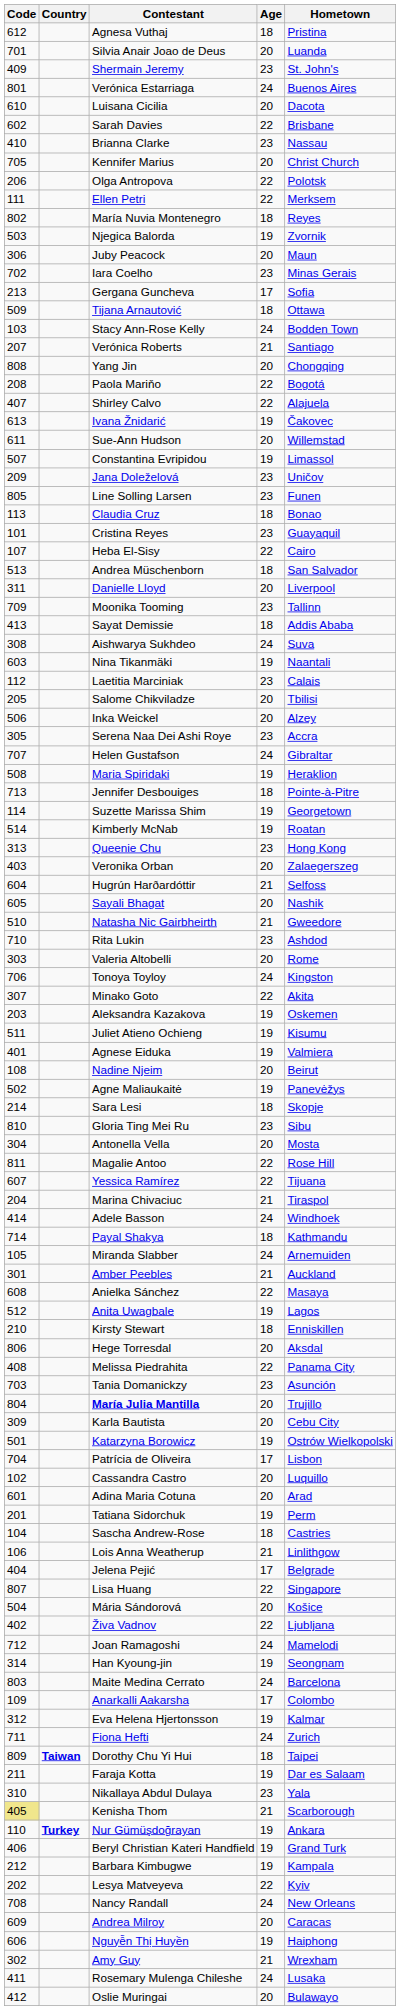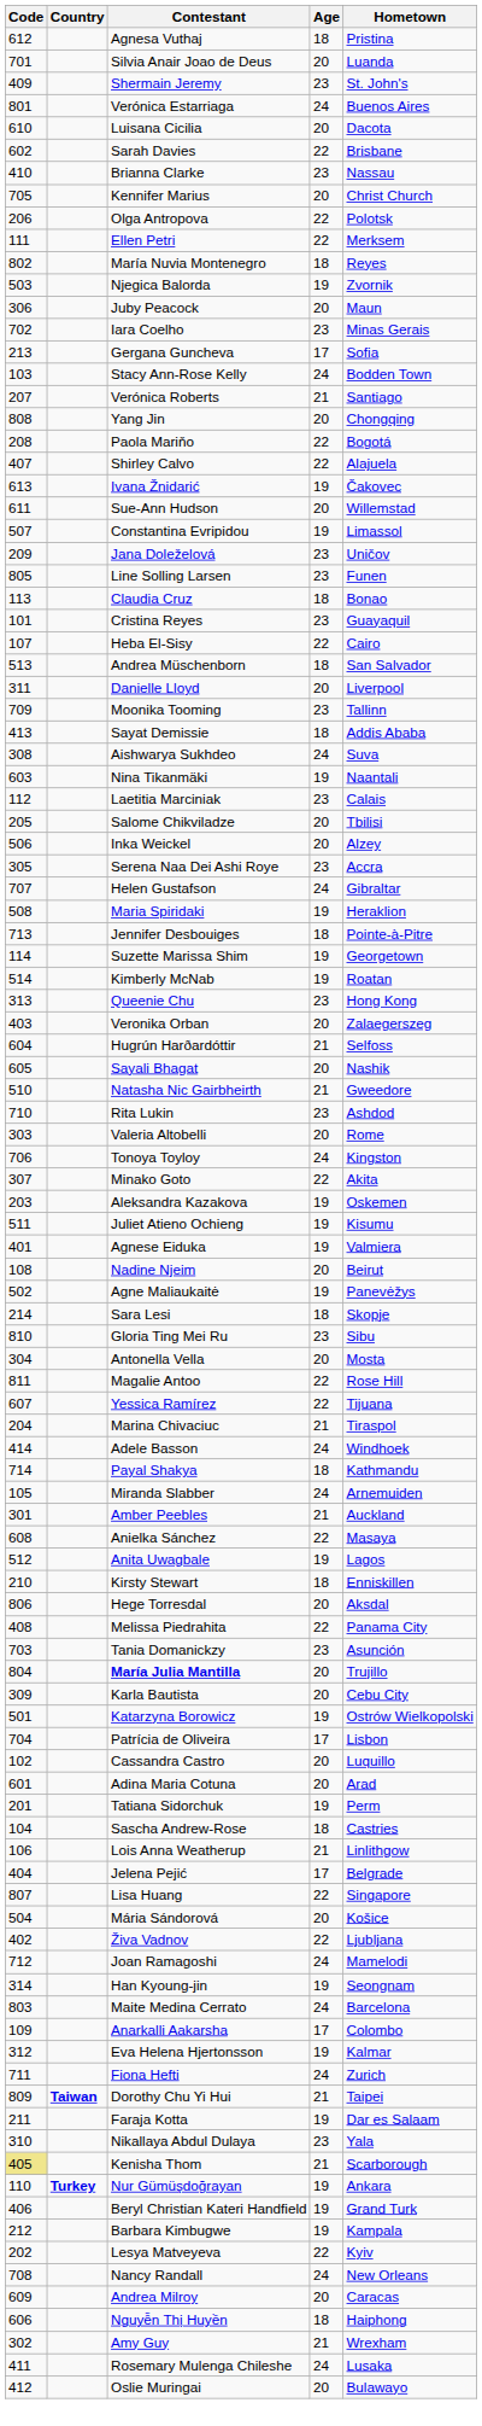 <table class="wikitable sortable" style="font-size:95%;">
 <tr>
 <th>Code</th>
 <th>Country</th>
 <th>Contestant</th>
 <th>Age</th>
 <th>Hometown</th>
 </tr>
 <tr>
 <td>612</td>
 <td><strong></strong></td>
 <td>Agnesa Vuthaj</td>
 <td>18</td>
 <td><a href='#'>Pristina</a></td>
 </tr>
 <tr>
 <td>701</td>
 <td><strong></strong></td>
 <td>Silvia Anair Joao de Deus</td>
 <td>20</td>
 <td><a href='#'>Luanda</a></td>
 </tr>
 <tr>
 <td>409</td>
 <td><strong></strong></td>
 <td><a href='#'>Shermain Jeremy</a></td>
 <td>23</td>
 <td><a href='#'>St. John's</a></td>
 </tr>
 <tr>
 <td>801</td>
 <td><strong></strong></td>
 <td>Verónica Estarriaga</td>
 <td>24</td>
 <td><a href='#'>Buenos Aires</a></td>
 </tr>
 <tr>
 <td>610</td>
 <td><strong></strong></td>
 <td>Luisana Cicilia</td>
 <td>20</td>
 <td><a href='#'>Dacota</a></td>
 </tr>
 <tr>
 <td>602</td>
 <td><strong></strong></td>
 <td>Sarah Davies</td>
 <td>22</td>
 <td><a href='#'>Brisbane</a></td>
 </tr>
 <tr>
 <td>410</td>
 <td><strong></strong></td>
 <td>Brianna Clarke</td>
 <td>23</td>
 <td><a href='#'>Nassau</a></td>
 </tr>
 <tr>
 <td>705</td>
 <td><strong></strong></td>
 <td>Kennifer Marius</td>
 <td>20</td>
 <td><a href='#'>Christ Church</a></td>
 </tr>
 <tr>
 <td>206</td>
 <td><strong></strong></td>
 <td>Olga Antropova</td>
 <td>22</td>
 <td><a href='#'>Polotsk</a></td>
 </tr>
 <tr>
 <td>111</td>
 <td><strong></strong></td>
 <td><a href='#'>Ellen Petri</a></td>
 <td>22</td>
 <td><a href='#'>Merksem</a></td>
 </tr>
 <tr>
 <td>802</td>
 <td><strong></strong></td>
 <td>María Nuvia Montenegro</td>
 <td>18</td>
 <td><a href='#'>Reyes</a></td>
 </tr>
 <tr>
 <td>503</td>
 <td><strong></strong></td>
 <td>Njegica Balorda</td>
 <td>19</td>
 <td><a href='#'>Zvornik</a></td>
 </tr>
 <tr>
 <td>306</td>
 <td><strong></strong></td>
 <td>Juby Peacock</td>
 <td>20</td>
 <td><a href='#'>Maun</a></td>
 </tr>
 <tr>
 <td>702</td>
 <td><strong></strong></td>
 <td>Iara Coelho</td>
 <td>23</td>
 <td><a href='#'>Minas Gerais</a></td>
 </tr>
 <tr>
 <td>213</td>
 <td><strong></strong></td>
 <td>Gergana Guncheva</td>
 <td>17</td>
 <td><a href='#'>Sofia</a></td>
-</tr>
-<tr>
-<td>509</td>
-<td><strong></strong></td>
-<td><a href='#'>Tijana Arnautović</a></td>
-<td>18</td>
-<td><a href='#'>Ottawa</a></td>
 </tr>
 <tr>
 <td>103</td>
 <td><strong></strong></td>
 <td>Stacy Ann-Rose Kelly</td>
 <td>24</td>
 <td><a href='#'>Bodden Town</a></td>
 </tr>
 <tr>
 <td>207</td>
 <td><strong></strong></td>
 <td>Verónica Roberts</td>
 <td>21</td>
 <td><a href='#'>Santiago</a></td>
 </tr>
 <tr>
 <td>808</td>
 <td><strong></strong></td>
 <td>Yang Jin</td>
 <td>20</td>
 <td><a href='#'>Chongqing</a></td>
 </tr>
 <tr>
 <td>208</td>
 <td><strong></strong></td>
 <td>Paola Mariňo</td>
 <td>22</td>
 <td><a href='#'>Bogotá</a></td>
 </tr>
 <tr>
 <td>407</td>
 <td><strong></strong></td>
 <td>Shirley Calvo</td>
 <td>22</td>
 <td><a href='#'>Alajuela</a></td>
 </tr>
 <tr>
 <td>613</td>
 <td><strong></strong></td>
 <td><a href='#'>Ivana Žnidarić</a></td>
 <td>19</td>
 <td><a href='#'>Čakovec</a></td>
 </tr>
 <tr>
 <td>611</td>
 <td><strong></strong></td>
 <td>Sue-Ann Hudson</td>
 <td>20</td>
 <td><a href='#'>Willemstad</a></td>
 </tr>
 <tr>
 <td>507</td>
 <td><strong></strong></td>
 <td>Constantina Evripidou</td>
 <td>19</td>
 <td><a href='#'>Limassol</a></td>
 </tr>
 <tr>
 <td>209</td>
 <td><strong></strong></td>
 <td><a href='#'>Jana Doleželová</a></td>
 <td>23</td>
 <td><a href='#'>Uničov</a></td>
 </tr>
 <tr>
 <td>805</td>
 <td><strong></strong></td>
 <td>Line Solling Larsen</td>
 <td>23</td>
 <td><a href='#'>Funen</a></td>
 </tr>
 <tr>
 <td>113</td>
 <td><strong></strong></td>
 <td><a href='#'>Claudia Cruz</a></td>
 <td>18</td>
 <td><a href='#'>Bonao</a></td>
 </tr>
 <tr>
 <td>101</td>
 <td><strong></strong></td>
 <td>Cristina Reyes</td>
 <td>23</td>
 <td><a href='#'>Guayaquil</a></td>
 </tr>
 <tr>
 <td>107</td>
 <td><strong></strong></td>
 <td>Heba El-Sisy</td>
 <td>22</td>
 <td><a href='#'>Cairo</a></td>
 </tr>
 <tr>
 <td>513</td>
 <td><strong></strong></td>
 <td>Andrea Müschenborn</td>
 <td>18</td>
 <td><a href='#'>San Salvador</a></td>
 </tr>
 <tr>
 <td>311</td>
 <td><strong></strong></td>
 <td><a href='#'>Danielle Lloyd</a></td>
 <td>20</td>
 <td><a href='#'>Liverpool</a></td>
 </tr>
 <tr>
 <td>709</td>
 <td><strong></strong></td>
 <td>Moonika Tooming</td>
 <td>23</td>
 <td><a href='#'>Tallinn</a></td>
 </tr>
 <tr>
 <td>413</td>
 <td><strong></strong></td>
 <td>Sayat Demissie</td>
 <td>18</td>
 <td><a href='#'>Addis Ababa</a></td>
 </tr>
 <tr>
 <td>308</td>
 <td><strong></strong></td>
 <td>Aishwarya Sukhdeo</td>
 <td>24</td>
 <td><a href='#'>Suva</a></td>
 </tr>
 <tr>
 <td>603</td>
 <td><strong></strong></td>
 <td>Nina Tikanmäki</td>
 <td>19</td>
 <td><a href='#'>Naantali</a></td>
 </tr>
 <tr>
 <td>112</td>
 <td><strong></strong></td>
 <td>Laetitia Marciniak</td>
 <td>23</td>
 <td><a href='#'>Calais</a></td>
 </tr>
 <tr>
 <td>205</td>
 <td><strong></strong></td>
 <td>Salome Chikviladze</td>
 <td>20</td>
 <td><a href='#'>Tbilisi</a></td>
 </tr>
 <tr>
 <td>506</td>
 <td><strong></strong></td>
 <td>Inka Weickel</td>
 <td>20</td>
 <td><a href='#'>Alzey</a></td>
 </tr>
 <tr>
 <td>305</td>
 <td><strong></strong></td>
 <td>Serena Naa Dei Ashi Roye</td>
 <td>23</td>
 <td><a href='#'>Accra</a></td>
 </tr>
 <tr>
 <td>707</td>
 <td><strong></strong></td>
 <td>Helen Gustafson</td>
 <td>24</td>
 <td><a href='#'>Gibraltar</a></td>
 </tr>
 <tr>
 <td>508</td>
 <td><strong></strong></td>
 <td><a href='#'>Maria Spiridaki</a></td>
 <td>19</td>
 <td><a href='#'>Heraklion</a></td>
 </tr>
 <tr>
 <td>713</td>
 <td><strong></strong></td>
 <td>Jennifer Desbouiges</td>
 <td>18</td>
 <td><a href='#'>Pointe-à-Pitre</a></td>
 </tr>
 <tr>
 <td>114</td>
 <td><strong></strong></td>
 <td>Suzette Marissa Shim</td>
 <td>19</td>
 <td><a href='#'>Georgetown</a></td>
 </tr>
 <tr>
 <td>514</td>
 <td><strong></strong></td>
 <td>Kimberly  McNab</td>
 <td>19</td>
 <td><a href='#'>Roatan</a></td>
 </tr>
 <tr>
 <td>313</td>
 <td><strong></strong></td>
 <td><a href='#'>Queenie Chu</a></td>
 <td>23</td>
 <td><a href='#'>Hong Kong</a></td>
 </tr>
 <tr>
 <td>403</td>
 <td><strong></strong></td>
 <td>Veronika Orban</td>
 <td>20</td>
 <td><a href='#'>Zalaegerszeg</a></td>
 </tr>
 <tr>
 <td>604</td>
 <td><strong></strong></td>
 <td>Hugrún Harðardóttir</td>
 <td>21</td>
 <td><a href='#'>Selfoss</a></td>
 </tr>
 <tr>
 <td>605</td>
 <td><strong></strong></td>
 <td><a href='#'>Sayali Bhagat</a></td>
 <td>20</td>
 <td><a href='#'>Nashik</a></td>
 </tr>
 <tr>
 <td>510</td>
 <td><strong></strong></td>
 <td><a href='#'>Natasha Nic Gairbheirth</a></td>
 <td>21</td>
 <td><a href='#'>Gweedore</a></td>
 </tr>
 <tr>
 <td>710</td>
 <td><strong></strong></td>
 <td>Rita Lukin</td>
 <td>23</td>
 <td><a href='#'>Ashdod</a></td>
 </tr>
 <tr>
 <td>303</td>
 <td><strong></strong></td>
 <td>Valeria Altobelli</td>
 <td>20</td>
 <td><a href='#'>Rome</a></td>
 </tr>
 <tr>
 <td>706</td>
 <td><strong></strong></td>
 <td>Tonoya Toyloy</td>
 <td>24</td>
 <td><a href='#'>Kingston</a></td>
 </tr>
 <tr>
 <td>307</td>
 <td><strong></strong></td>
 <td>Minako Goto</td>
 <td>22</td>
 <td><a href='#'>Akita</a></td>
 </tr>
 <tr>
 <td>203</td>
 <td><strong></strong></td>
 <td>Aleksandra Kazakova</td>
 <td>19</td>
 <td><a href='#'>Oskemen</a></td>
 </tr>
 <tr>
 <td>511</td>
 <td><strong></strong></td>
 <td>Juliet Atieno Ochieng</td>
 <td>19</td>
 <td><a href='#'>Kisumu</a></td>
 </tr>
 <tr>
 <td>401</td>
 <td><strong></strong></td>
 <td>Agnese Eiduka</td>
 <td>19</td>
 <td><a href='#'>Valmiera</a></td>
 </tr>
 <tr>
 <td>108</td>
 <td><strong></strong></td>
 <td><a href='#'>Nadine Njeim</a></td>
 <td>20</td>
 <td><a href='#'>Beirut</a></td>
 </tr>
 <tr>
 <td>502</td>
 <td><strong></strong></td>
 <td>Agne Maliaukaitė</td>
 <td>19</td>
 <td><a href='#'>Panevėžys</a></td>
 </tr>
 <tr>
 <td>214</td>
 <td><strong></strong></td>
 <td>Sara Lesi</td>
 <td>18</td>
 <td><a href='#'>Skopje</a></td>
 </tr>
 <tr>
 <td>810</td>
 <td><strong></strong></td>
 <td>Gloria Ting Mei Ru</td>
 <td>23</td>
 <td><a href='#'>Sibu</a></td>
 </tr>
 <tr>
 <td>304</td>
 <td><strong></strong></td>
 <td>Antonella Vella</td>
 <td>20</td>
 <td><a href='#'>Mosta</a></td>
 </tr>
 <tr>
 <td>811</td>
 <td><strong></strong></td>
 <td>Magalie Antoo</td>
 <td>22</td>
 <td><a href='#'>Rose Hill</a></td>
 </tr>
 <tr>
 <td>607</td>
 <td><strong></strong></td>
 <td><a href='#'>Yessica Ramírez</a></td>
 <td>22</td>
 <td><a href='#'>Tijuana</a></td>
 </tr>
 <tr>
 <td>204</td>
 <td><strong></strong></td>
 <td>Marina Chivaciuc</td>
 <td>21</td>
 <td><a href='#'>Tiraspol</a></td>
 </tr>
 <tr>
 <td>414</td>
 <td><strong></strong></td>
 <td>Adele Basson</td>
 <td>24</td>
 <td><a href='#'>Windhoek</a></td>
 </tr>
 <tr>
 <td>714</td>
 <td><strong></strong></td>
 <td><a href='#'>Payal Shakya</a></td>
 <td>18</td>
 <td><a href='#'>Kathmandu</a></td>
 </tr>
 <tr>
 <td>105</td>
 <td><strong></strong></td>
 <td>Miranda Slabber</td>
 <td>24</td>
 <td><a href='#'>Arnemuiden</a></td>
 </tr>
 <tr>
 <td>301</td>
 <td><strong></strong></td>
 <td><a href='#'>Amber Peebles</a></td>
 <td>21</td>
 <td><a href='#'>Auckland</a></td>
 </tr>
 <tr>
 <td>608</td>
 <td><strong></strong></td>
 <td>Anielka Sánchez</td>
 <td>22</td>
 <td><a href='#'>Masaya</a></td>
 </tr>
 <tr>
 <td>512</td>
 <td><strong></strong></td>
 <td><a href='#'>Anita Uwagbale</a></td>
 <td>19</td>
 <td><a href='#'>Lagos</a></td>
 </tr>
 <tr>
 <td>210</td>
 <td><strong></strong></td>
 <td>Kirsty Stewart</td>
 <td>18</td>
 <td><a href='#'>Enniskillen</a></td>
 </tr>
 <tr>
 <td>806</td>
 <td><strong></strong></td>
 <td>Hege Torresdal</td>
 <td>20</td>
 <td><a href='#'>Aksdal</a></td>
 </tr>
 <tr>
 <td>408</td>
 <td><strong></strong></td>
 <td>Melissa Piedrahita</td>
 <td>22</td>
 <td><a href='#'>Panama City</a></td>
 </tr>
 <tr>
 <td>703</td>
 <td><strong></strong></td>
 <td>Tania Domanickzy</td>
 <td>23</td>
 <td><a href='#'>Asunción</a></td>
 </tr>
 <tr>
 <td>804</td>
 <td><strong></strong></td>
 <td><strong><a href='#'>María Julia Mantilla</a></strong></td>
 <td>20</td>
 <td><a href='#'>Trujillo</a></td>
 </tr>
 <tr>
 <td>309</td>
 <td><strong></strong></td>
 <td>Karla Bautista</td>
 <td>20</td>
 <td><a href='#'>Cebu City</a></td>
 </tr>
 <tr>
 <td>501</td>
 <td><strong></strong></td>
 <td><a href='#'>Katarzyna Borowicz</a></td>
 <td>19</td>
 <td><a href='#'>Ostrów Wielkopolski</a></td>
 </tr>
 <tr>
 <td>704</td>
 <td><strong></strong></td>
 <td>Patrícia de Oliveira</td>
 <td>17</td>
 <td><a href='#'>Lisbon</a></td>
 </tr>
 <tr>
 <td>102</td>
 <td><strong></strong></td>
 <td>Cassandra Castro</td>
 <td>20</td>
 <td><a href='#'>Luquillo</a></td>
 </tr>
 <tr>
 <td>601</td>
 <td><strong></strong></td>
 <td>Adina Maria Cotuna</td>
 <td>20</td>
 <td><a href='#'>Arad</a></td>
 </tr>
 <tr>
 <td>201</td>
 <td><strong></strong></td>
 <td>Tatiana Sidorchuk</td>
 <td>19</td>
 <td><a href='#'>Perm</a></td>
 </tr>
 <tr>
 <td>104</td>
 <td><strong></strong></td>
 <td>Sascha Andrew-Rose</td>
 <td>18</td>
 <td><a href='#'>Castries</a></td>
 </tr>
 <tr>
 <td>106</td>
 <td><strong></strong></td>
 <td>Lois Anna Weatherup</td>
 <td>21</td>
 <td><a href='#'>Linlithgow</a></td>
 </tr>
 <tr>
 <td>404</td>
 <td><strong></strong></td>
 <td>Jelena Pejić</td>
 <td>17</td>
 <td><a href='#'>Belgrade</a></td>
 </tr>
 <tr>
 <td>807</td>
 <td><strong></strong></td>
 <td>Lisa Huang</td>
 <td>22</td>
 <td><a href='#'>Singapore</a></td>
 </tr>
 <tr>
 <td>504</td>
 <td><strong></strong></td>
 <td>Mária Sándorová</td>
 <td>20</td>
 <td><a href='#'>Košice</a></td>
 </tr>
 <tr>
 <td>402</td>
 <td><strong></strong></td>
 <td><a href='#'>Živa Vadnov</a></td>
 <td>22</td>
 <td><a href='#'>Ljubljana</a></td>
 </tr>
 <tr>
 <td>712</td>
 <td><strong></strong></td>
 <td>Joan Ramagoshi</td>
 <td>24</td>
 <td><a href='#'>Mamelodi</a></td>
 </tr>
 <tr>
 <td>314</td>
 <td><strong></strong></td>
 <td>Han Kyoung-jin</td>
 <td>19</td>
 <td><a href='#'>Seongnam</a></td>
 </tr>
 <tr>
 <td>803</td>
 <td><strong></strong></td>
 <td>Maite Medina Cerrato</td>
 <td>24</td>
 <td><a href='#'>Barcelona</a></td>
 </tr>
 <tr>
 <td>109</td>
 <td><strong></strong></td>
 <td><a href='#'>Anarkalli Aakarsha</a></td>
 <td>17</td>
 <td><a href='#'>Colombo</a></td>
 </tr>
 <tr>
 <td>312</td>
 <td><strong></strong></td>
 <td>Eva Helena Hjertonsson</td>
 <td>19</td>
 <td><a href='#'>Kalmar</a></td>
 </tr>
 <tr>
 <td>711</td>
 <td><strong></strong></td>
 <td><a href='#'>Fiona Hefti</a></td>
 <td>24</td>
 <td><a href='#'>Zurich</a></td>
 </tr>
 <tr>
 <td>809</td>
 <td><strong> <a href='#'>Taiwan</a></strong></td>
 <td>Dorothy Chu Yi Hui</td>
-<td>18</td>
+<td>21</td>
 <td><a href='#'>Taipei</a></td>
 </tr>
 <tr>
 <td>211</td>
 <td><strong></strong></td>
 <td>Faraja Kotta</td>
 <td>19</td>
 <td><a href='#'>Dar es Salaam</a></td>
 </tr>
 <tr>
 <td>310</td>
 <td><strong></strong></td>
 <td>Nikallaya Abdul Dulaya</td>
 <td>23</td>
 <td><a href='#'>Yala</a></td>
 </tr>
 <tr>
 <td style="background: khaki;">405</td>
 <td><strong></strong></td>
 <td>Kenisha Thom</td>
 <td>21</td>
 <td><a href='#'>Scarborough</a></td>
 </tr>
 <tr>
 <td>110</td>
 <td><strong> <a href='#'>Turkey</a></strong></td>
 <td><a href='#'>Nur Gümüşdoğrayan</a></td>
 <td>19</td>
 <td><a href='#'>Ankara</a></td>
 </tr>
 <tr>
 <td>406</td>
 <td><strong></strong></td>
 <td>Beryl Christian Kateri Handfield</td>
 <td>19</td>
 <td><a href='#'>Grand Turk</a></td>
 </tr>
 <tr>
 <td>212</td>
 <td><strong></strong></td>
 <td>Barbara Kimbugwe</td>
 <td>19</td>
 <td><a href='#'>Kampala</a></td>
 </tr>
 <tr>
 <td>202</td>
 <td><strong></strong></td>
 <td>Lesya Matveyeva</td>
 <td>22</td>
 <td><a href='#'>Kyiv</a></td>
 </tr>
 <tr>
 <td>708</td>
 <td><strong></strong></td>
 <td>Nancy Randall</td>
 <td>24</td>
 <td><a href='#'>New Orleans</a></td>
 </tr>
 <tr>
 <td>609</td>
 <td><strong></strong></td>
 <td><a href='#'>Andrea Milroy</a></td>
 <td>20</td>
 <td><a href='#'>Caracas</a></td>
 </tr>
 <tr>
 <td>606</td>
 <td><strong></strong></td>
 <td><a href='#'>Nguyễn Thị Huyền</a></td>
-<td>19</td>
+<td>18</td>
 <td><a href='#'>Haiphong</a></td>
 </tr>
 <tr>
 <td>302</td>
 <td><strong></strong></td>
 <td><a href='#'>Amy Guy</a></td>
 <td>21</td>
 <td><a href='#'>Wrexham</a></td>
 </tr>
 <tr>
 <td>411</td>
 <td><strong></strong></td>
 <td>Rosemary Mulenga Chileshe</td>
 <td>24</td>
 <td><a href='#'>Lusaka</a></td>
 </tr>
 <tr>
 <td>412</td>
 <td><strong></strong></td>
 <td>Oslie Muringai</td>
 <td>20</td>
 <td><a href='#'>Bulawayo</a></td>
 </tr>
 </table>
